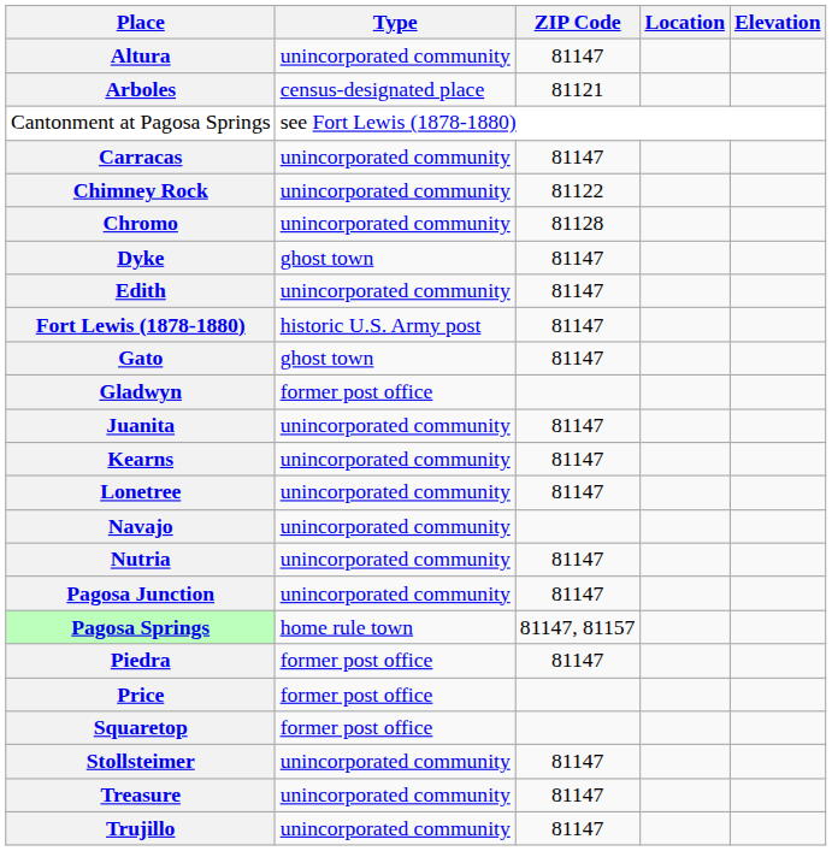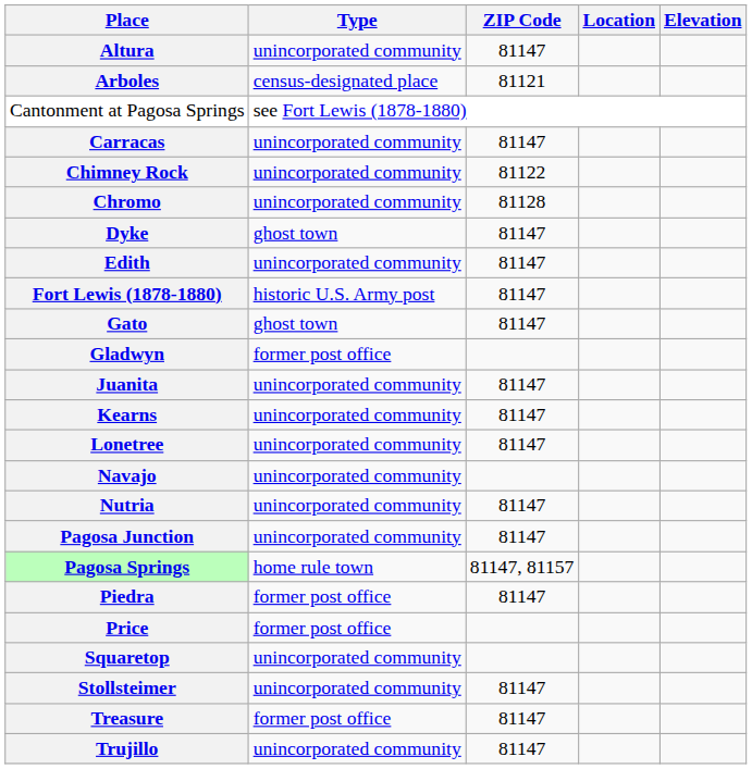 <table class="wikitable sortable  plainrowheaders" style="margin:auto;">
 <tr>
 <th scope=col><a href='#'>Place</a></th>
 <th scope=col><a href='#'>Type</a></th>
 <th scope=col><a href='#'>ZIP Code</a></th>
 <th scope=col><a href='#'>Location</a></th>
 <th scope=col><a href='#'>Elevation</a></th>
 </tr>
 <tr>
 <th scope=row><a href='#'>Altura</a></th>
 <td><a href='#'>unincorporated community</a></td>
 <td align=center>81147</td>
 <td></td>
 <td align=right></td>
 </tr>
 <tr>
 <th scope=row><a href='#'>Arboles</a></th>
 <td><a href='#'>census-designated place</a></td>
 <td align=center>81121</td>
 <td></td>
 <td align=right></td>
 </tr>
 <tr bgcolor=white>
 <td>Cantonment at Pagosa Springs</td>
 <td colspan=4>see <a href='#'>Fort Lewis (1878-1880)</a></td>
 </tr>
 <tr>
 <th scope=row><a href='#'>Carracas</a></th>
 <td><a href='#'>unincorporated community</a></td>
 <td align=center>81147</td>
 <td></td>
 <td align=right></td>
 </tr>
 <tr>
 <th scope=row><a href='#'>Chimney Rock</a></th>
 <td><a href='#'>unincorporated community</a></td>
 <td align=center>81122</td>
 <td></td>
 <td align=right></td>
 </tr>
 <tr>
 <th scope=row><a href='#'>Chromo</a></th>
 <td><a href='#'>unincorporated community</a></td>
 <td align=center>81128</td>
 <td></td>
 <td align=right></td>
 </tr>
 <tr>
 <th scope=row><a href='#'>Dyke</a></th>
 <td><a href='#'>ghost town</a></td>
 <td align=center>81147</td>
 <td></td>
 <td align=right></td>
 </tr>
 <tr>
 <th scope=row><a href='#'>Edith</a></th>
 <td><a href='#'>unincorporated community</a></td>
 <td align=center>81147</td>
 <td></td>
 <td align=right></td>
 </tr>
 <tr>
 <th scope=row><a href='#'>Fort Lewis (1878-1880)</a></th>
 <td><a href='#'>historic U.S. Army post</a></td>
 <td align=center>81147</td>
 <td></td>
 <td></td>
 </tr>
 <tr>
 <th scope=row><a href='#'>Gato</a></th>
 <td><a href='#'>ghost town</a></td>
 <td align=center>81147</td>
 <td></td>
 <td align=right></td>
 </tr>
 <tr>
 <th scope=row><a href='#'>Gladwyn</a></th>
 <td><a href='#'>former post office</a></td>
 <td align=center></td>
 <td></td>
 <td></td>
 </tr>
 <tr>
 <th scope=row><a href='#'>Juanita</a></th>
 <td><a href='#'>unincorporated community</a></td>
 <td align=center>81147</td>
 <td></td>
 <td align=right></td>
 </tr>
 <tr>
 <th scope=row><a href='#'>Kearns</a></th>
 <td><a href='#'>unincorporated community</a></td>
 <td align=center>81147</td>
 <td></td>
 <td align=right></td>
 </tr>
 <tr>
 <th scope=row><a href='#'>Lonetree</a></th>
 <td><a href='#'>unincorporated community</a></td>
 <td align=center>81147</td>
 <td></td>
 <td align=right></td>
 </tr>
 <tr>
 <th scope=row><a href='#'>Navajo</a></th>
 <td><a href='#'>unincorporated community</a></td>
 <td align=center></td>
 <td></td>
 <td></td>
 </tr>
 <tr>
 <th scope=row><a href='#'>Nutria</a></th>
 <td><a href='#'>unincorporated community</a></td>
 <td align=center>81147</td>
 <td></td>
 <td align=right></td>
 </tr>
 <tr>
 <th scope=row><a href='#'>Pagosa Junction</a></th>
 <td><a href='#'>unincorporated community</a></td>
 <td align=center>81147</td>
 <td></td>
 <td align=right></td>
 </tr>
 <tr>
 <th scope=row style="background:#BBFFBB;"><a href='#'>Pagosa Springs</a></th>
 <td><a href='#'>home rule town</a></td>
 <td align=center>81147, 81157</td>
 <td></td>
 <td align=right></td>
 </tr>
 <tr>
 <th scope=row><a href='#'>Piedra</a></th>
 <td><a href='#'>former post office</a></td>
 <td align=center>81147</td>
 <td></td>
 <td align=right></td>
 </tr>
 <tr>
 <th scope=row><a href='#'>Price</a></th>
 <td><a href='#'>former post office</a></td>
 <td align=center></td>
 <td></td>
 <td></td>
 </tr>
 <tr>
 <th scope=row><a href='#'>Squaretop</a></th>
-<td><a href='#'>former post office</a></td>
+<td><a href='#'>unincorporated community</a></td>
 <td align=center></td>
 <td></td>
 <td></td>
 </tr>
 <tr>
 <th scope=row><a href='#'>Stollsteimer</a></th>
 <td><a href='#'>unincorporated community</a></td>
 <td align=center>81147</td>
 <td></td>
 <td align=right></td>
 </tr>
 <tr>
 <th scope=row><a href='#'>Treasure</a></th>
-<td><a href='#'>unincorporated community</a></td>
+<td><a href='#'>former post office</a></td>
 <td align=center>81147</td>
 <td></td>
 <td align=right></td>
 </tr>
 <tr>
 <th scope=row><a href='#'>Trujillo</a></th>
 <td><a href='#'>unincorporated community</a></td>
 <td align=center>81147</td>
 <td></td>
 <td align=right></td>
 </tr>
 </table>
